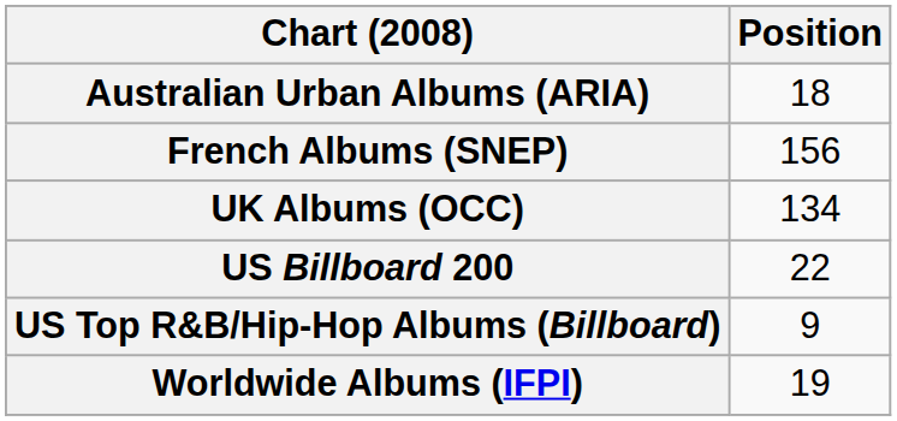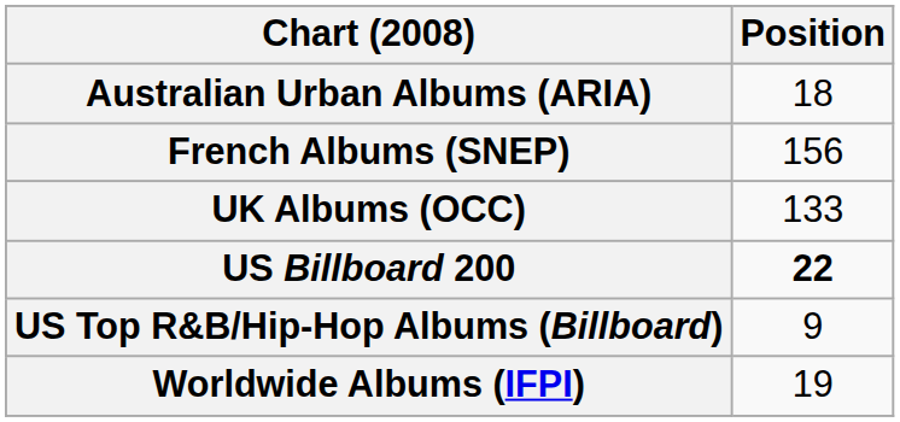 <table class="wikitable sortable plainrowheaders" style="text-align:center">
 <tr>
 <th scope="col">Chart (2008)</th>
 <th scope="col">Position</th>
 </tr>
 <tr>
 <th scope="row">Australian Urban Albums (ARIA)</th>
 <td>18</td>
 </tr>
 <tr>
 <th scope="row">French Albums (SNEP)</th>
 <td>156</td>
 </tr>
 <tr>
 <th scope="row">UK Albums (OCC)</th>
-<td>134</td>
+<td>133</td>
 </tr>
 <tr>
 <th scope="row">US <em>Billboard</em> 200</th>
-<td>22</td>
+<td><strong>22</strong></td>
 </tr>
 <tr>
 <th scope="row">US Top R&B/Hip-Hop Albums (<em>Billboard</em>)</th>
 <td>9</td>
 </tr>
 <tr>
 <th scope="row">Worldwide Albums (<a href='#'>IFPI</a>)</th>
 <td>19</td>
 </tr>
 </table>
